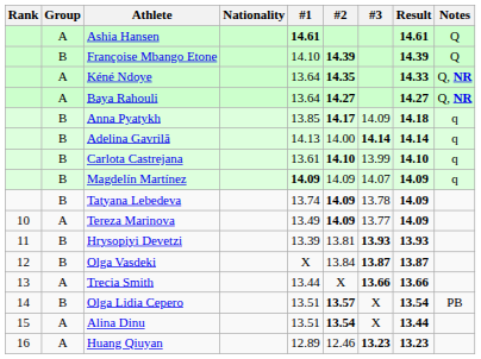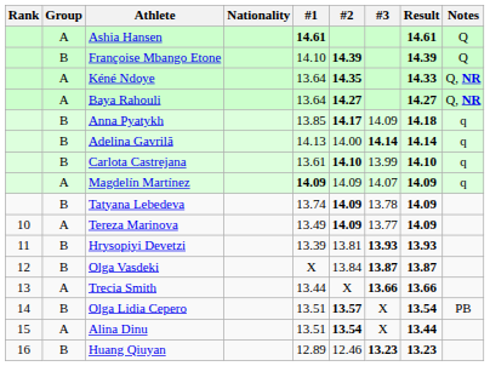 <table class="wikitable sortable" style="text-align:center">
 <tr>
 <th>Rank</th>
 <th>Group</th>
 <th>Athlete</th>
 <th>Nationality</th>
 <th>#1</th>
 <th>#2</th>
 <th>#3</th>
 <th>Result</th>
 <th>Notes</th>
 </tr>
 <tr bgcolor=ccffcc>
 <td></td>
 <td>A</td>
 <td align=left><a href='#'>Ashia Hansen</a></td>
 <td align=left></td>
 <td><strong>14.61</strong></td>
 <td></td>
 <td></td>
 <td><strong>14.61</strong></td>
 <td>Q</td>
 </tr>
 <tr bgcolor=ccffcc>
 <td></td>
 <td>B</td>
 <td align=left><a href='#'>Françoise Mbango Etone</a></td>
 <td align=left></td>
 <td>14.10</td>
 <td><strong>14.39</strong></td>
 <td></td>
 <td><strong>14.39</strong></td>
 <td>Q</td>
 </tr>
 <tr bgcolor=ccffcc>
 <td></td>
 <td>A</td>
 <td align=left><a href='#'>Kéné Ndoye</a></td>
 <td align=left></td>
 <td>13.64</td>
 <td><strong>14.35</strong></td>
 <td></td>
 <td><strong>14.33</strong></td>
 <td>Q, <strong><a href='#'>NR</a></strong></td>
 </tr>
 <tr bgcolor=ccffcc>
 <td></td>
 <td>A</td>
 <td align=left><a href='#'>Baya Rahouli</a></td>
 <td align=left></td>
 <td>13.64</td>
 <td><strong>14.27</strong></td>
 <td></td>
 <td><strong>14.27</strong></td>
 <td>Q, <strong><a href='#'>NR</a></strong></td>
 </tr>
 <tr bgcolor=ddffdd>
 <td></td>
 <td>B</td>
 <td align=left><a href='#'>Anna Pyatykh</a></td>
 <td align=left></td>
 <td>13.85</td>
 <td><strong>14.17</strong></td>
 <td>14.09</td>
 <td><strong>14.18</strong></td>
 <td>q</td>
 </tr>
 <tr bgcolor=ddffdd>
 <td></td>
 <td>B</td>
 <td align=left><a href='#'>Adelina Gavrilă</a></td>
 <td align=left></td>
 <td>14.13</td>
 <td>14.00</td>
 <td><strong>14.14</strong></td>
 <td><strong>14.14</strong></td>
 <td>q</td>
 </tr>
 <tr bgcolor=ddffdd>
 <td></td>
 <td>B</td>
 <td align=left><a href='#'>Carlota Castrejana</a></td>
 <td align=left></td>
 <td>13.61</td>
 <td><strong>14.10</strong></td>
 <td>13.99</td>
 <td><strong>14.10</strong></td>
 <td>q</td>
 </tr>
 <tr bgcolor=ddffdd>
 <td></td>
-<td>B</td>
+<td>A</td>
 <td align=left><a href='#'>Magdelín Martínez</a></td>
 <td align=left></td>
 <td><strong>14.09</strong></td>
 <td>14.09</td>
 <td>14.07</td>
 <td><strong>14.09</strong></td>
 <td>q</td>
 </tr>
 <tr>
 <td></td>
 <td>B</td>
 <td align=left><a href='#'>Tatyana Lebedeva</a></td>
 <td align=left></td>
 <td>13.74</td>
 <td><strong>14.09</strong></td>
 <td>13.78</td>
 <td><strong>14.09</strong></td>
 <td></td>
 </tr>
 <tr>
 <td>10</td>
 <td>A</td>
 <td align=left><a href='#'>Tereza Marinova</a></td>
 <td align=left></td>
 <td>13.49</td>
 <td><strong>14.09</strong></td>
 <td>13.77</td>
 <td><strong>14.09</strong></td>
 <td></td>
 </tr>
 <tr>
 <td>11</td>
 <td>B</td>
 <td align=left><a href='#'>Hrysopiyi Devetzi</a></td>
 <td align=left></td>
 <td>13.39</td>
 <td>13.81</td>
 <td><strong>13.93</strong></td>
 <td><strong>13.93</strong></td>
 <td></td>
 </tr>
 <tr>
 <td>12</td>
 <td>B</td>
 <td align=left><a href='#'>Olga Vasdeki</a></td>
 <td align=left></td>
 <td>X</td>
 <td>13.84</td>
 <td><strong>13.87</strong></td>
 <td><strong>13.87</strong></td>
 <td></td>
 </tr>
 <tr>
 <td>13</td>
 <td>A</td>
 <td align=left><a href='#'>Trecia Smith</a></td>
 <td align=left></td>
 <td>13.44</td>
 <td>X</td>
 <td><strong>13.66</strong></td>
 <td><strong>13.66</strong></td>
 <td></td>
 </tr>
 <tr>
 <td>14</td>
 <td>B</td>
 <td align=left><a href='#'>Olga Lidia Cepero</a></td>
 <td align=left></td>
 <td>13.51</td>
 <td><strong>13.57</strong></td>
 <td>X</td>
 <td><strong>13.54</strong></td>
 <td>PB</td>
 </tr>
 <tr>
 <td>15</td>
 <td>A</td>
 <td align=left><a href='#'>Alina Dinu</a></td>
 <td align=left></td>
 <td>13.51</td>
 <td><strong>13.54</strong></td>
 <td>X</td>
 <td><strong>13.44</strong></td>
 <td></td>
 </tr>
 <tr>
 <td>16</td>
-<td>A</td>
+<td>B</td>
 <td align=left><a href='#'>Huang Qiuyan</a></td>
 <td align=left></td>
 <td>12.89</td>
 <td>12.46</td>
 <td><strong>13.23</strong></td>
 <td><strong>13.23</strong></td>
 <td></td>
 </tr>
 </table>
